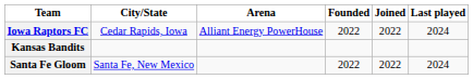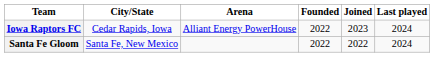 <table class="wikitable plainrowheaders" style="text-align:center">
 <tr>
 <th scope="col" style="background:white">Team</th>
 <th scope="col" style="background:white">City/State</th>
 <th scope="col" style="background:white">Arena</th>
 <th scope="col" style="background:white">Founded</th>
 <th scope="col" style="background:white">Joined</th>
 <th scope="col" style="background:white">Last played</th>
 </tr>
 <tr>
 <th scope="row"><a href='#'>Iowa Raptors FC</a></th>
 <td><a href='#'>Cedar Rapids, Iowa</a></td>
 <td><a href='#'>Alliant Energy PowerHouse</a></td>
 <td>2022</td>
-<td>2022</td>
+<td>2023</td>
 <td>2024</td>
-</tr>
-<tr>
-<th scope="row">Kansas Bandits</th>
-<td></td>
-<td></td>
-<td></td>
-<td></td>
-<td></td>
 </tr>
 <tr>
 <th scope="row">Santa Fe Gloom</th>
 <td><a href='#'>Santa Fe, New Mexico</a></td>
 <td></td>
 <td>2022</td>
 <td>2022</td>
 <td>2024</td>
 </tr>
 </table>
